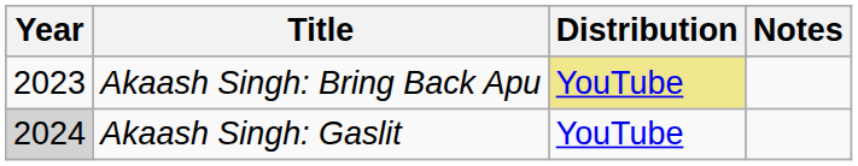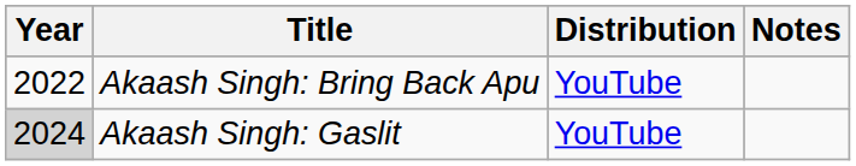 <table class="wikitable">
 <tr>
 <th>Year</th>
 <th>Title</th>
 <th>Distribution</th>
 <th>Notes</th>
 </tr>
 <tr>
-<td>2023</td>
+<td>2022</td>
 <td><em>Akaash Singh: Bring Back Apu</em></td>
-<td style="background: khaki;"><a href='#'>YouTube</a></td>
+<td><a href='#'>YouTube</a></td>
 </tr>
 <tr>
 <td style="background: lightgrey;">2024</td>
 <td><em>Akaash Singh: Gaslit</em></td>
 <td><a href='#'>YouTube</a></td>
 <td></td>
 </tr>
 </table>
